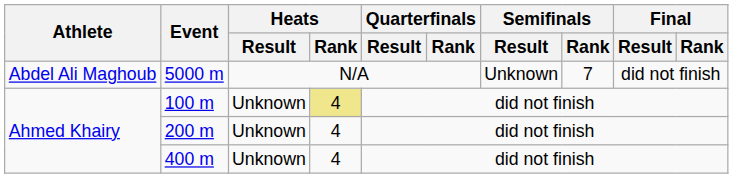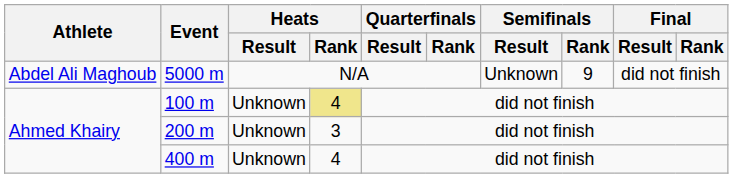 <table class=wikitable style="font-size:90%">
 <tr>
 <th rowspan=2>Athlete</th>
 <th rowspan=2>Event</th>
 <th colspan=2>Heats</th>
 <th colspan=2>Quarterfinals</th>
 <th colspan=2>Semifinals</th>
 <th colspan=2>Final</th>
 </tr>
 <tr>
 <th>Result</th>
 <th>Rank</th>
 <th>Result</th>
 <th>Rank</th>
 <th>Result</th>
 <th>Rank</th>
 <th>Result</th>
 <th>Rank</th>
 </tr>
 <tr>
 <td><a href='#'>Abdel Ali Maghoub</a></td>
 <td><a href='#'>5000 m</a></td>
 <td align=center colspan=4>N/A</td>
 <td align=center>Unknown</td>
-<td align=center>7</td>
+<td align=center>9</td>
 <td align=center colspan=2>did not finish</td>
 </tr>
 <tr>
 <td rowspan=3><a href='#'>Ahmed Khairy</a></td>
 <td><a href='#'>100 m</a></td>
 <td align=center>Unknown</td>
 <td align=center style="background: khaki;">4</td>
 <td align=center colspan=6>did not finish</td>
 </tr>
 <tr>
 <td><a href='#'>200 m</a></td>
 <td align=center>Unknown</td>
-<td align=center>4</td>
+<td align=center>3</td>
 <td align=center colspan=6>did not finish</td>
 </tr>
 <tr>
 <td><a href='#'>400 m</a></td>
 <td align=center>Unknown</td>
 <td align=center>4</td>
 <td align=center colspan=6>did not finish</td>
 </tr>
 </table>
